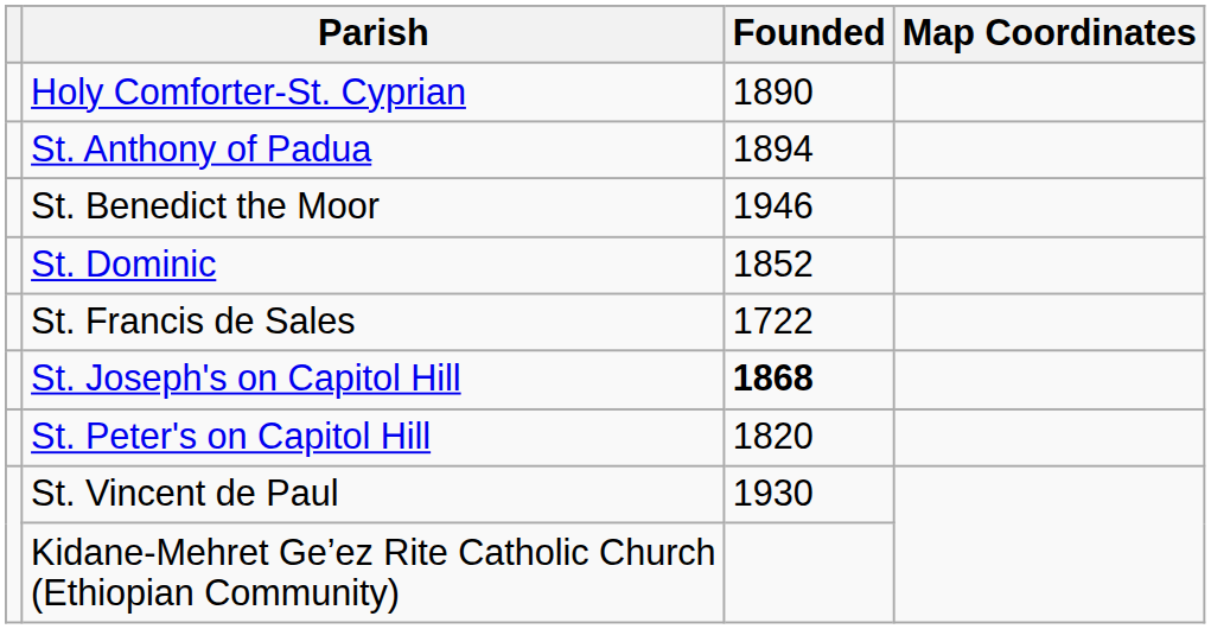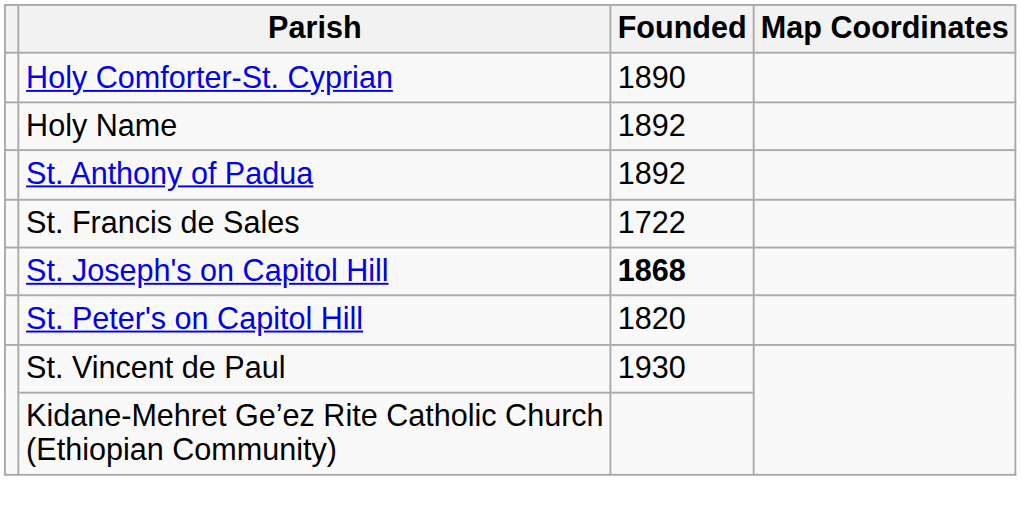 <table class="wikitable sortable">
 <tr>
 <th class=unsortable></th>
 <th>Parish</th>
 <th>Founded</th>
 <th class=unsortable>Map Coordinates</th>
 </tr>
 <tr>
 <td></td>
 <td><a href='#'>Holy Comforter-St. Cyprian</a></td>
 <td>1890</td>
 <td></td>
 </tr>
 <tr>
 <td></td>
-<td><a href='#'>St. Anthony of Padua</a></td>
-<td>1894</td>
+<td>Holy Name</td>
+<td>1892</td>
 <td></td>
 </tr>
 <tr>
 <td></td>
-<td>St. Benedict the Moor</td>
-<td>1946</td>
-<td></td>
-</tr>
-<tr>
-<td></td>
-<td><a href='#'>St. Dominic</a></td>
-<td>1852</td>
+<td><a href='#'>St. Anthony of Padua</a></td>
+<td>1892</td>
 <td></td>
 </tr>
 <tr>
 <td></td>
 <td>St. Francis de Sales</td>
 <td>1722</td>
 <td></td>
 </tr>
 <tr>
 <td></td>
 <td><a href='#'>St. Joseph's on Capitol Hill</a></td>
 <td><strong>1868</strong></td>
 <td></td>
 </tr>
 <tr>
 <td></td>
 <td><a href='#'>St. Peter's on Capitol Hill</a></td>
 <td>1820</td>
 <td></td>
 </tr>
 <tr>
 <td rowspan="2"></td>
 <td>St. Vincent de Paul</td>
 <td>1930</td>
 <td rowspan="2"></td>
 </tr>
 <tr>
 <td>Kidane-Mehret Ge’ez Rite Catholic Church<br> (Ethiopian Community)</td>
 <td></td>
 </tr>
 </table>
